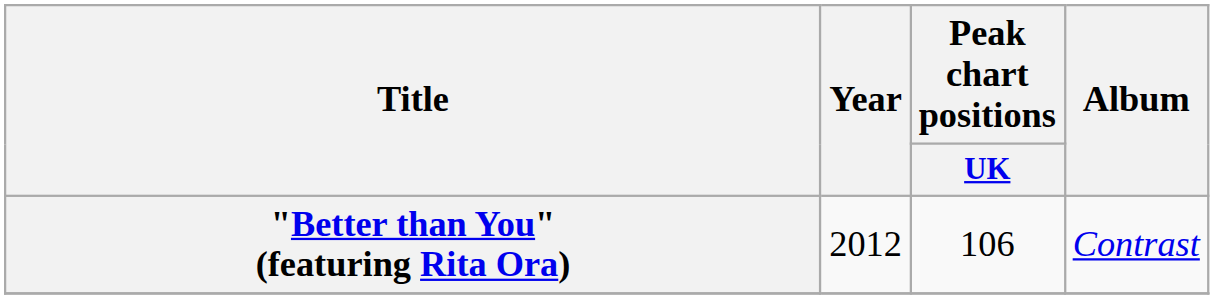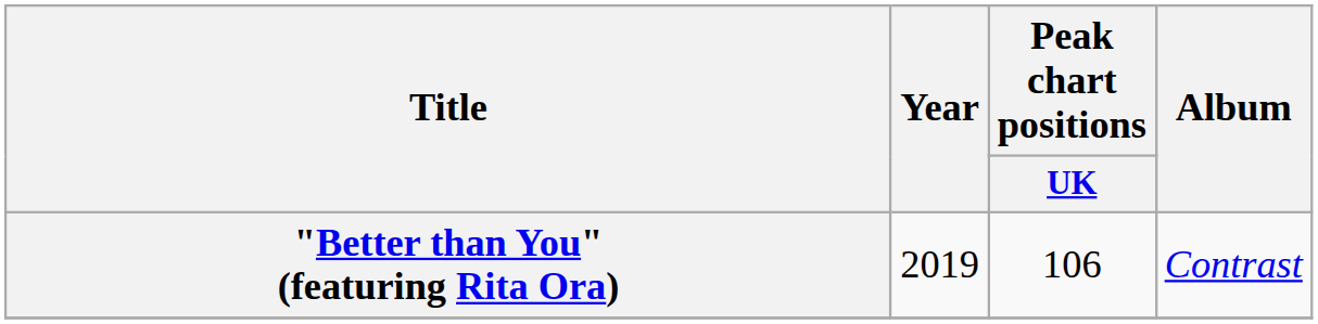 <table class="wikitable plainrowheaders" style="text-align:center;">
 <tr>
 <th scope="col" rowspan="2" style="width:22em;">Title</th>
 <th scope="col" rowspan="2" style="width:1em;">Year</th>
 <th scope="col" colspan="1">Peak chart positions</th>
 <th scope="col" rowspan="2">Album</th>
 </tr>
 <tr>
 <th scope="col" style="width:3em;font-size:85%;"><a href='#'>UK</a><br></th>
 </tr>
 <tr>
 <th scope="row">"<a href='#'>Better than You</a>"<br><span>(featuring <a href='#'>Rita Ora</a>)</span></th>
-<td>2012</td>
+<td>2019</td>
 <td>106</td>
 <td><em><a href='#'>Contrast</a></em></td>
 </tr>
 <tr>
 </tr>
 </table>
